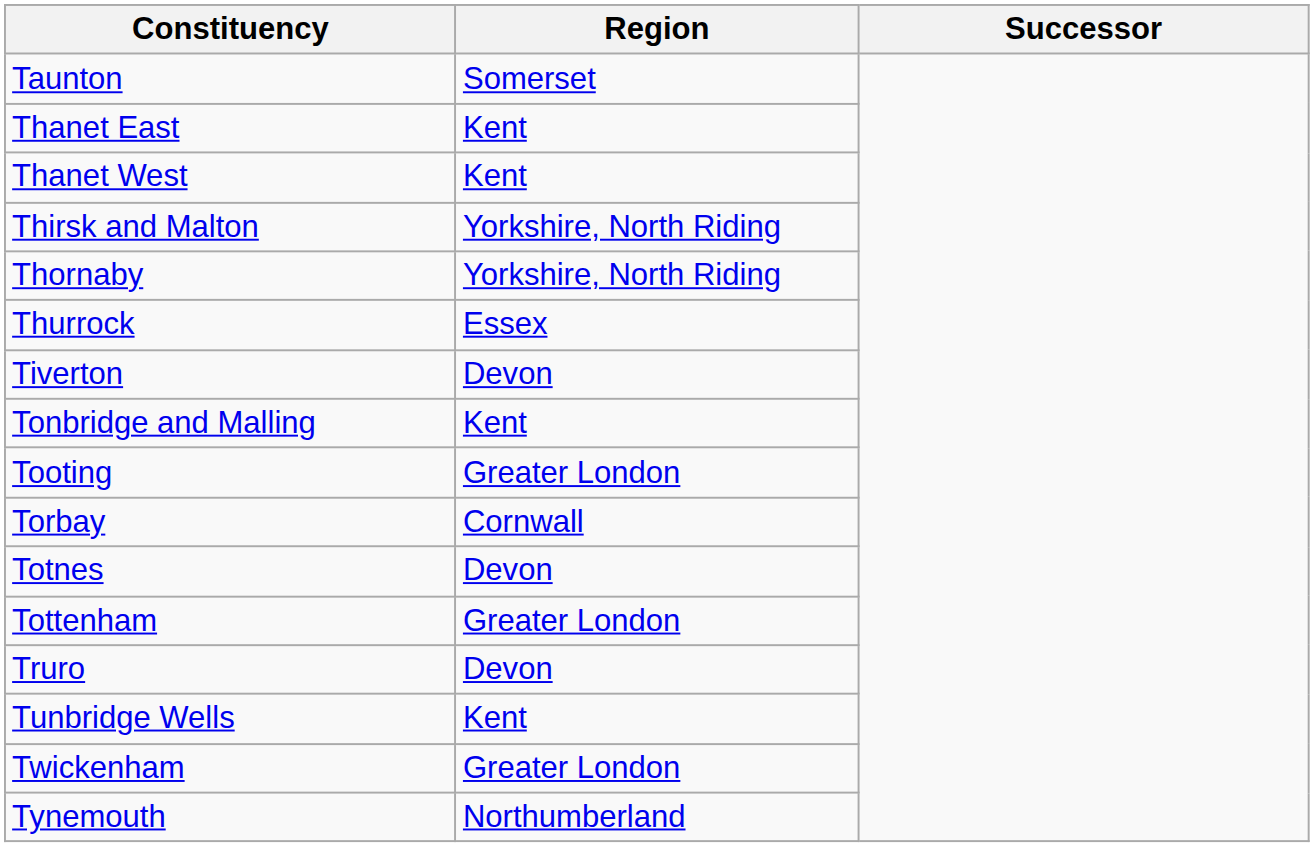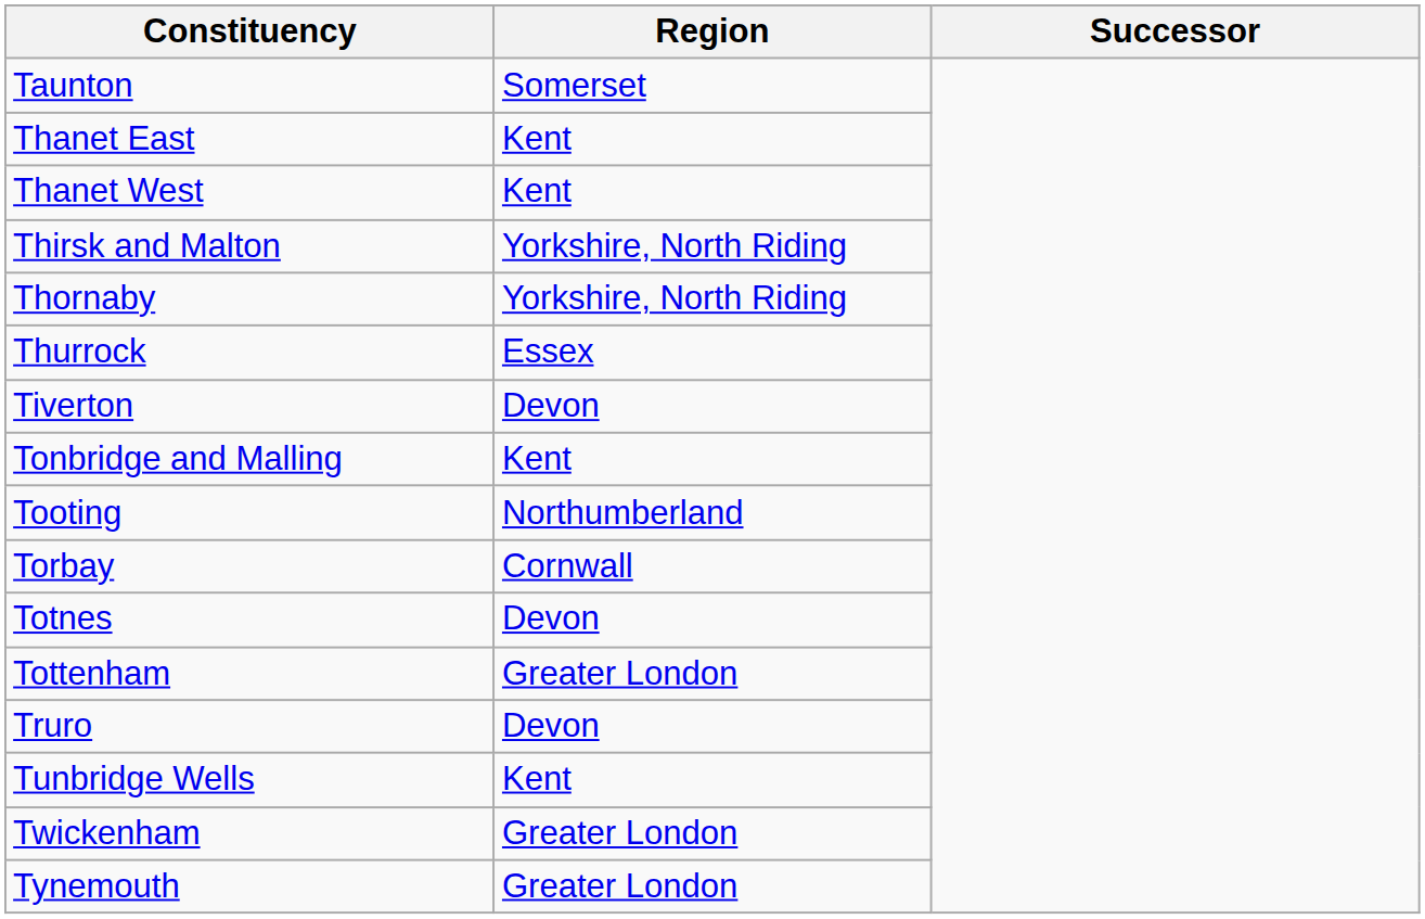 <table class="wikitable">
 <tr>
 <th width="225px">Constituency</th>
 <th width="200px">Region</th>
 <th width="225px">Successor</th>
 </tr>
 <tr>
 <td><a href='#'>Taunton</a></td>
 <td><a href='#'>Somerset</a></td>
 </tr>
 <tr>
 <td><a href='#'>Thanet East</a></td>
 <td><a href='#'>Kent</a></td>
 </tr>
 <tr>
 <td><a href='#'>Thanet West</a></td>
 <td><a href='#'>Kent</a></td>
 </tr>
 <tr>
 <td><a href='#'>Thirsk and Malton</a></td>
 <td><a href='#'>Yorkshire, North Riding</a></td>
 </tr>
 <tr>
 <td><a href='#'>Thornaby</a></td>
 <td><a href='#'>Yorkshire, North Riding</a></td>
 </tr>
 <tr>
 <td><a href='#'>Thurrock</a></td>
 <td><a href='#'>Essex</a></td>
 </tr>
 <tr>
 <td><a href='#'>Tiverton</a></td>
 <td><a href='#'>Devon</a></td>
 </tr>
 <tr>
 <td><a href='#'>Tonbridge and Malling</a></td>
 <td><a href='#'>Kent</a></td>
 </tr>
 <tr>
 <td><a href='#'>Tooting</a></td>
-<td><a href='#'>Greater London</a></td>
+<td><a href='#'>Northumberland</a></td>
 </tr>
 <tr>
 <td><a href='#'>Torbay</a></td>
 <td><a href='#'>Cornwall</a></td>
 </tr>
 <tr>
 <td><a href='#'>Totnes</a></td>
 <td><a href='#'>Devon</a></td>
 </tr>
 <tr>
 <td><a href='#'>Tottenham</a></td>
 <td><a href='#'>Greater London</a></td>
 </tr>
 <tr>
 <td><a href='#'>Truro</a></td>
 <td><a href='#'>Devon</a></td>
 </tr>
 <tr>
 <td><a href='#'>Tunbridge Wells</a></td>
 <td><a href='#'>Kent</a></td>
 </tr>
 <tr>
 <td><a href='#'>Twickenham</a></td>
 <td><a href='#'>Greater London</a></td>
 </tr>
 <tr>
 <td><a href='#'>Tynemouth</a></td>
-<td><a href='#'>Northumberland</a></td>
+<td><a href='#'>Greater London</a></td>
 </tr>
 </table>
